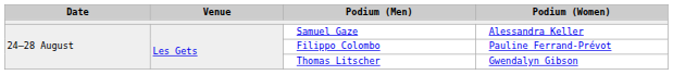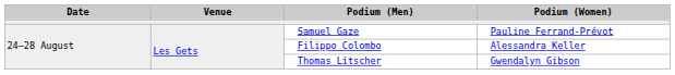 <table class="wikitable" width=70% bgcolor="#f7f8ff" cellpadding="3" cellspacing="0" border="1" style="font-size: 95%; border: gray solid 1px; border-collapse: collapse;">
 <tr bgcolor="#CCCCCC">
 <td align="center"><strong>Date</strong></td>
 <td width=20% align="center"><strong>Venue</strong></td>
 <td width=29% align="center"><strong>Podium (Men)</strong></td>
 <td width=29% align="center"><strong>Podium (Women)</strong></td>
 </tr>
 <tr bgcolor="#EFEFEF">
 <td colspan=4></td>
 </tr>
 <tr bgcolor="#EFEFEF">
 <td rowspan=3>24–28 August</td>
 <td rowspan=3><br><a href='#'>Les Gets</a></td>
 <td bgcolor="#ffffff">    <a href='#'>Samuel Gaze</a></td>
-<td bgcolor="#ffffff">    <a href='#'>Alessandra Keller</a></td>
+<td bgcolor="#ffffff">    <a href='#'>Pauline Ferrand-Prévot</a></td>
 </tr>
 <tr>
 <td bgcolor="#ffffff">    <a href='#'>Filippo Colombo</a></td>
-<td bgcolor="#ffffff">    <a href='#'>Pauline Ferrand-Prévot</a></td>
+<td bgcolor="#ffffff">    <a href='#'>Alessandra Keller</a></td>
 </tr>
 <tr>
 <td bgcolor="#ffffff">    <a href='#'>Thomas Litscher</a></td>
 <td bgcolor="#ffffff">    <a href='#'>Gwendalyn Gibson</a></td>
 </tr>
 </table>
